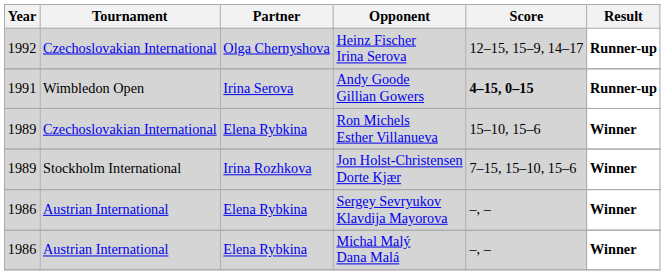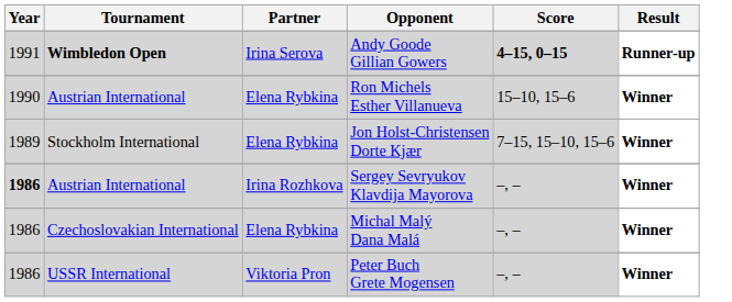 <table class="sortable wikitable" style="font-size: 90%;">
 <tr>
 <th>Year</th>
 <th>Tournament</th>
 <th>Partner</th>
 <th>Opponent</th>
 <th>Score</th>
 <th>Result</th>
 </tr>
-<tr style="background:#D5D5D5">
-<td align="center">1992</td>
-<td align="left"><a href='#'>Czechoslovakian International</a></td>
-<td align="left"> <a href='#'>Olga Chernyshova</a></td>
-<td align="left"> <a href='#'>Heinz Fischer</a> <br>  <a href='#'>Irina Serova</a></td>
-<td align="left">12–15, 15–9, 14–17</td>
-<td style="text-align:left; background:white"> <strong>Runner-up</strong></td>
-</tr>
 <tr>
 </tr>
 <tr style="background:#D5D5D5">
 <td align="center">1991</td>
-<td align="left">Wimbledon Open</td>
+<td align="left"><strong>Wimbledon Open</strong></td>
 <td align="left"> <a href='#'>Irina Serova</a></td>
 <td align="left"> <a href='#'>Andy Goode</a> <br>  <a href='#'>Gillian Gowers</a></td>
 <td align="left"><strong>4–15, 0–15</strong></td>
 <td style="text-align:left; background:white"> <strong>Runner-up</strong></td>
 </tr>
 <tr>
 </tr>
 <tr style="background:#D5D5D5">
-<td align="center">1989</td>
-<td align="left"><a href='#'>Czechoslovakian International</a></td>
+<td align="center">1990</td>
+<td align="left"><a href='#'>Austrian International</a></td>
 <td align="left"> <a href='#'>Elena Rybkina</a></td>
 <td align="left"> <a href='#'>Ron Michels</a> <br>  <a href='#'>Esther Villanueva</a></td>
 <td align="left">15–10, 15–6</td>
 <td style="text-align:left; background:white"> <strong>Winner</strong></td>
 </tr>
 <tr>
 </tr>
 <tr style="background:#D5D5D5">
 <td align="center">1989</td>
 <td align="left">Stockholm International</td>
-<td align="left"> <a href='#'>Irina Rozhkova</a></td>
+<td align="left"> <a href='#'>Elena Rybkina</a></td>
 <td align="left"> <a href='#'>Jon Holst-Christensen</a> <br>  <a href='#'>Dorte Kjær</a></td>
 <td align="left">7–15, 15–10, 15–6</td>
 <td style="text-align:left; background:white"> <strong>Winner</strong></td>
 </tr>
 <tr>
 </tr>
 <tr style="background:#D5D5D5">
-<td align="center">1986</td>
+<td align="center"><strong>1986</strong></td>
 <td align="left"><a href='#'>Austrian International</a></td>
-<td align="left"> <a href='#'>Elena Rybkina</a></td>
+<td align="left"> <a href='#'>Irina Rozhkova</a></td>
 <td align="left"> <a href='#'>Sergey Sevryukov</a> <br>  <a href='#'>Klavdija Mayorova</a></td>
 <td align="left">–, –</td>
 <td style="text-align:left; background:white"> <strong>Winner</strong></td>
 </tr>
 <tr>
 </tr>
 <tr style="background:#D5D5D5">
 <td align="center">1986</td>
-<td align="left"><a href='#'>Austrian International</a></td>
+<td align="left"><a href='#'>Czechoslovakian International</a></td>
 <td align="left"> <a href='#'>Elena Rybkina</a></td>
 <td align="left"> <a href='#'>Michal Malý</a> <br>  <a href='#'>Dana Malá</a></td>
 <td align="left">–, –</td>
 <td style="text-align:left; background:white"> <strong>Winner</strong></td>
 </tr>
 <tr>
 </tr>
+<tr style="background:#D5D5D5">
+<td align="center">1986</td>
+<td align="left"><a href='#'>USSR International</a></td>
+<td align="left"> <a href='#'>Viktoria Pron</a></td>
+<td align="left"> <a href='#'>Peter Buch</a> <br>  <a href='#'>Grete Mogensen</a></td>
+<td align="left">–, –</td>
+<td style="text-align:left; background:white"> <strong>Winner</strong></td>
+</tr>
 </table>
